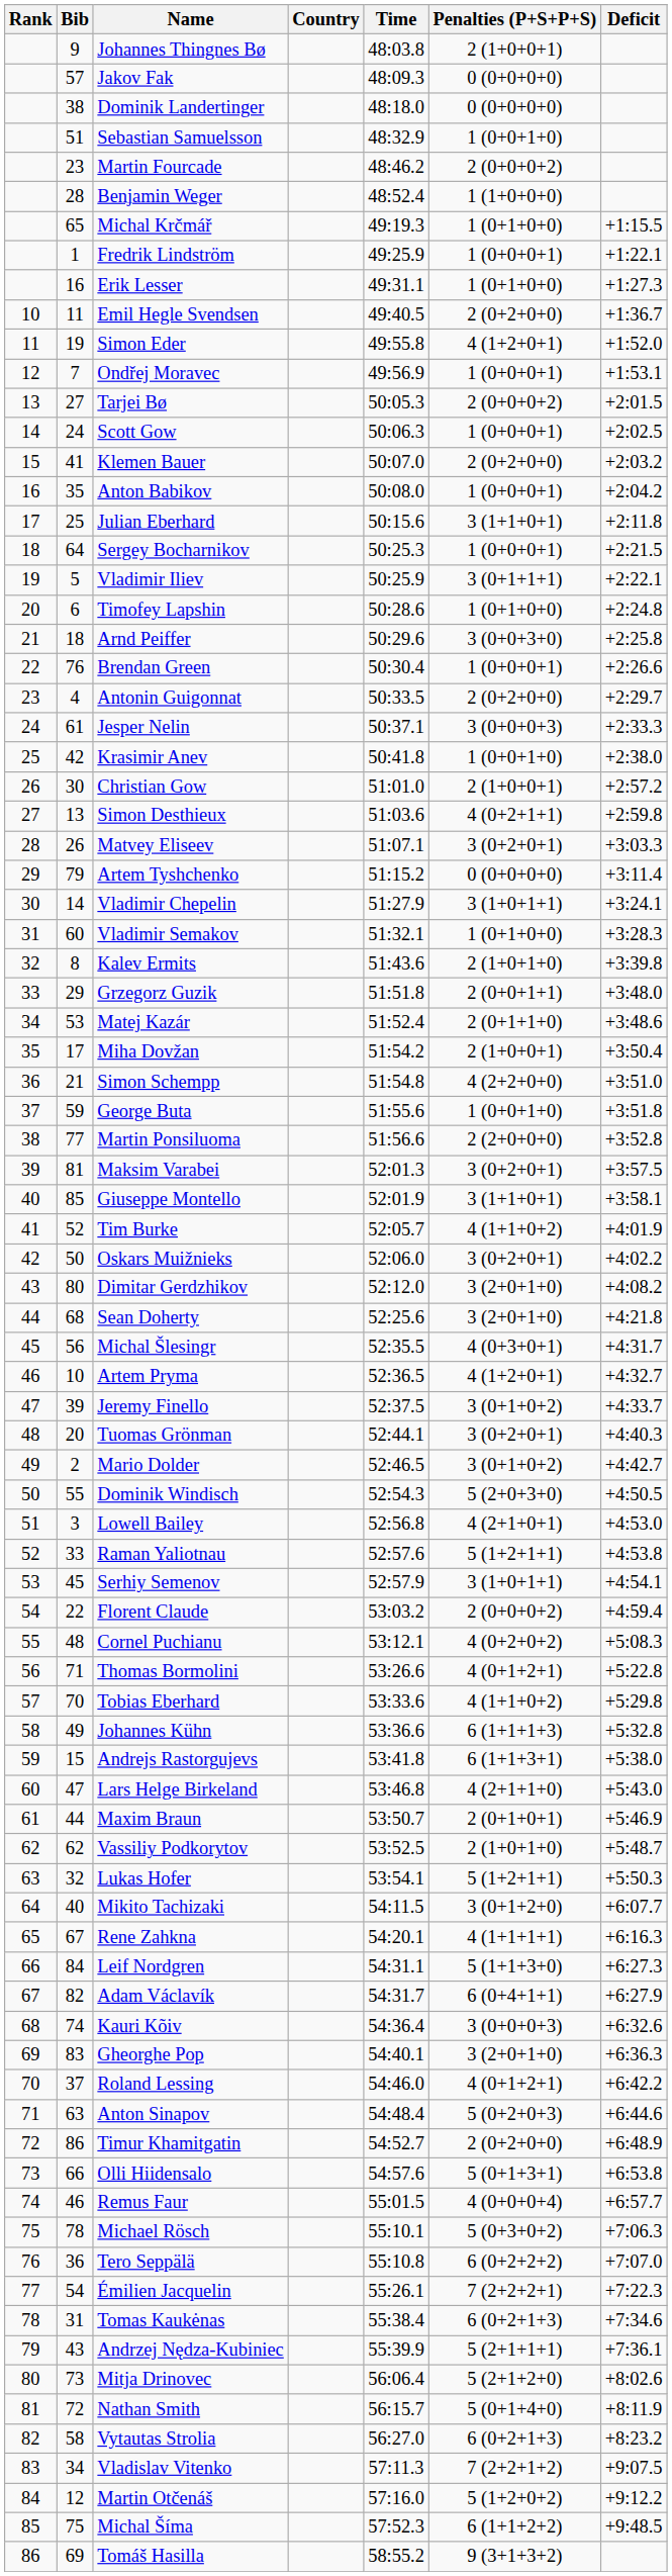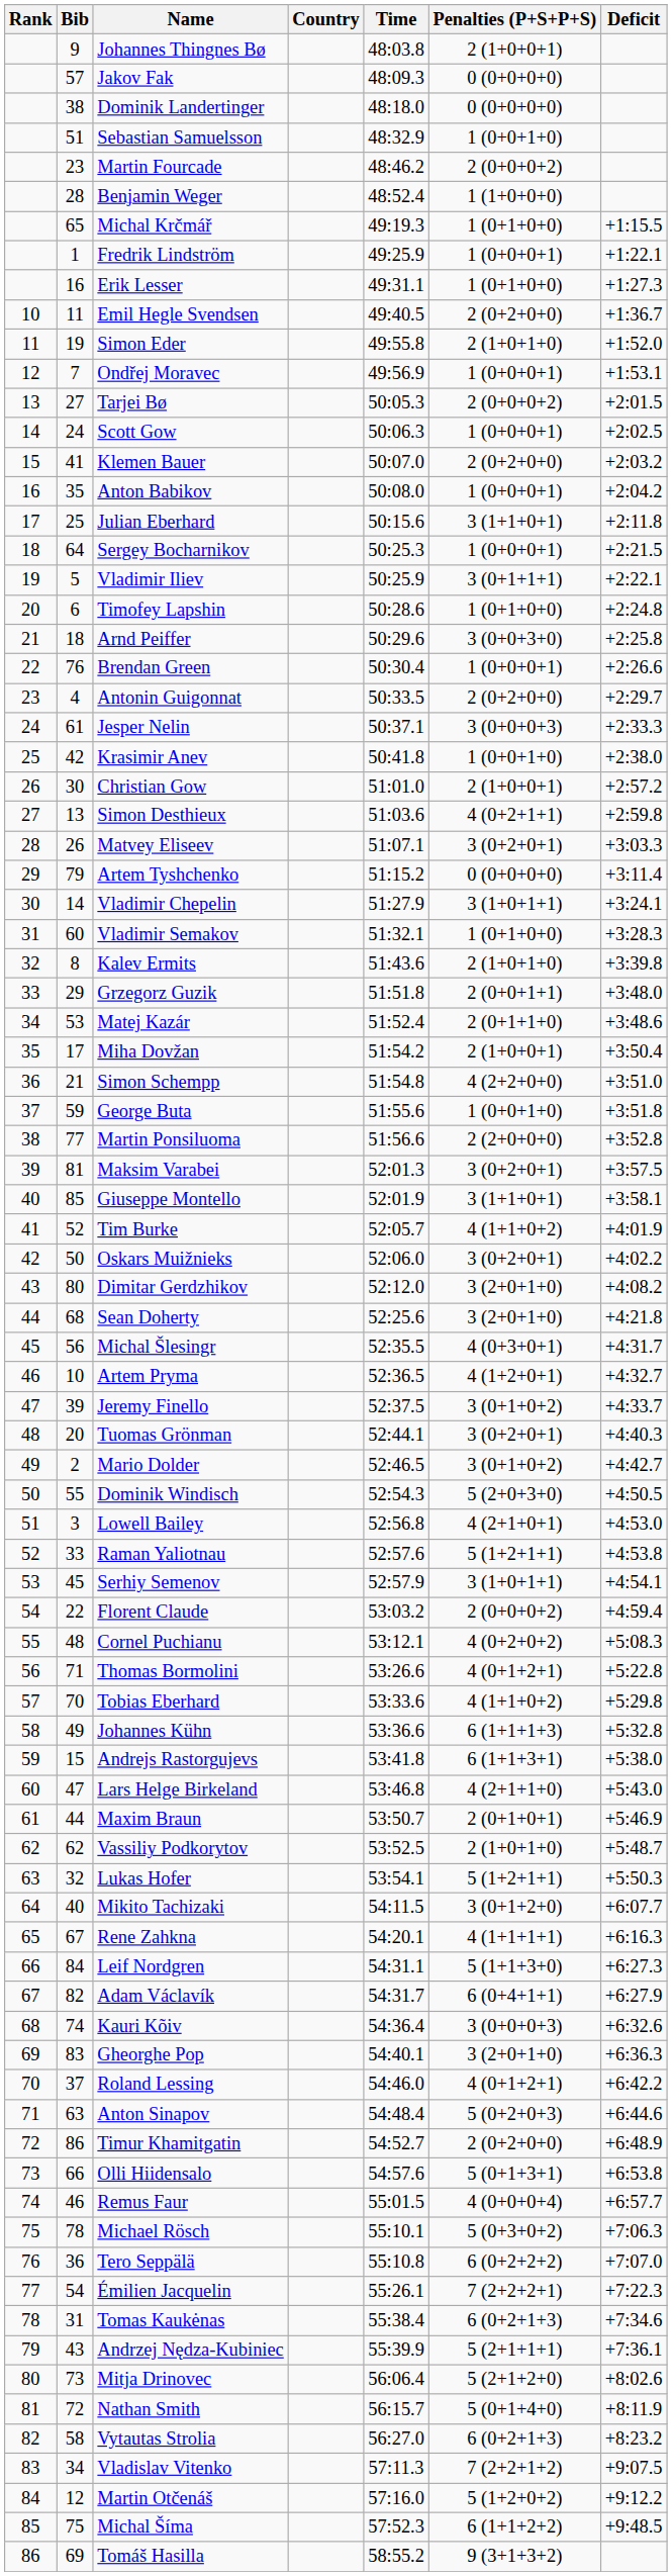 <table class="wikitable sortable" style="text-align:center">
 <tr>
 <th>Rank</th>
 <th>Bib</th>
 <th>Name</th>
 <th>Country</th>
 <th>Time</th>
 <th>Penalties (P+S+P+S)</th>
 <th>Deficit</th>
 </tr>
 <tr>
 <td></td>
 <td>9</td>
 <td align=left><a href='#'>Johannes Thingnes Bø</a></td>
 <td align=left></td>
 <td>48:03.8</td>
 <td>2 (1+0+0+1)</td>
 <td></td>
 </tr>
 <tr>
 <td></td>
 <td>57</td>
 <td align=left><a href='#'>Jakov Fak</a></td>
 <td align=left></td>
 <td>48:09.3</td>
 <td>0 (0+0+0+0)</td>
 <td></td>
 </tr>
 <tr>
 <td></td>
 <td>38</td>
 <td align=left><a href='#'>Dominik Landertinger</a></td>
 <td align=left></td>
 <td>48:18.0</td>
 <td>0 (0+0+0+0)</td>
 <td></td>
 </tr>
 <tr>
 <td></td>
 <td>51</td>
 <td align=left><a href='#'>Sebastian Samuelsson</a></td>
 <td align=left></td>
 <td>48:32.9</td>
 <td>1 (0+0+1+0)</td>
 <td></td>
 </tr>
 <tr>
 <td></td>
 <td>23</td>
 <td align=left><a href='#'>Martin Fourcade</a></td>
 <td align=left></td>
 <td>48:46.2</td>
 <td>2 (0+0+0+2)</td>
 <td></td>
 </tr>
 <tr>
 <td></td>
 <td>28</td>
 <td align=left><a href='#'>Benjamin Weger</a></td>
 <td align=left></td>
 <td>48:52.4</td>
 <td>1 (1+0+0+0)</td>
 <td></td>
 </tr>
 <tr>
 <td></td>
 <td>65</td>
 <td align=left><a href='#'>Michal Krčmář</a></td>
 <td align=left></td>
 <td>49:19.3</td>
 <td>1 (0+1+0+0)</td>
 <td>+1:15.5</td>
 </tr>
 <tr>
 <td></td>
 <td>1</td>
 <td align=left><a href='#'>Fredrik Lindström</a></td>
 <td align=left></td>
 <td>49:25.9</td>
 <td>1 (0+0+0+1)</td>
 <td>+1:22.1</td>
 </tr>
 <tr>
 <td></td>
 <td>16</td>
 <td align=left><a href='#'>Erik Lesser</a></td>
 <td align=left></td>
 <td>49:31.1</td>
 <td>1 (0+1+0+0)</td>
 <td>+1:27.3</td>
 </tr>
 <tr>
 <td>10</td>
 <td>11</td>
 <td align=left><a href='#'>Emil Hegle Svendsen</a></td>
 <td align=left></td>
 <td>49:40.5</td>
 <td>2 (0+2+0+0)</td>
 <td>+1:36.7</td>
 </tr>
 <tr>
 <td>11</td>
 <td>19</td>
 <td align=left><a href='#'>Simon Eder</a></td>
 <td align=left></td>
 <td>49:55.8</td>
-<td>4 (1+2+0+1)</td>
+<td>2 (1+0+1+0)</td>
 <td>+1:52.0</td>
 </tr>
 <tr>
 <td>12</td>
 <td>7</td>
 <td align=left><a href='#'>Ondřej Moravec</a></td>
 <td align=left></td>
 <td>49:56.9</td>
 <td>1 (0+0+0+1)</td>
 <td>+1:53.1</td>
 </tr>
 <tr>
 <td>13</td>
 <td>27</td>
 <td align=left><a href='#'>Tarjei Bø</a></td>
 <td align=left></td>
 <td>50:05.3</td>
 <td>2 (0+0+0+2)</td>
 <td>+2:01.5</td>
 </tr>
 <tr>
 <td>14</td>
 <td>24</td>
 <td align=left><a href='#'>Scott Gow</a></td>
 <td align=left></td>
 <td>50:06.3</td>
 <td>1 (0+0+0+1)</td>
 <td>+2:02.5</td>
 </tr>
 <tr>
 <td>15</td>
 <td>41</td>
 <td align=left><a href='#'>Klemen Bauer</a></td>
 <td align=left></td>
 <td>50:07.0</td>
 <td>2 (0+2+0+0)</td>
 <td>+2:03.2</td>
 </tr>
 <tr>
 <td>16</td>
 <td>35</td>
 <td align=left><a href='#'>Anton Babikov</a></td>
 <td align=left></td>
 <td>50:08.0</td>
 <td>1 (0+0+0+1)</td>
 <td>+2:04.2</td>
 </tr>
 <tr>
 <td>17</td>
 <td>25</td>
 <td align=left><a href='#'>Julian Eberhard</a></td>
 <td align=left></td>
 <td>50:15.6</td>
 <td>3 (1+1+0+1)</td>
 <td>+2:11.8</td>
 </tr>
 <tr>
 <td>18</td>
 <td>64</td>
 <td align=left><a href='#'>Sergey Bocharnikov</a></td>
 <td align=left></td>
 <td>50:25.3</td>
 <td>1 (0+0+0+1)</td>
 <td>+2:21.5</td>
 </tr>
 <tr>
 <td>19</td>
 <td>5</td>
 <td align=left><a href='#'>Vladimir Iliev</a></td>
 <td align=left></td>
 <td>50:25.9</td>
 <td>3 (0+1+1+1)</td>
 <td>+2:22.1</td>
 </tr>
 <tr>
 <td>20</td>
 <td>6</td>
 <td align=left><a href='#'>Timofey Lapshin</a></td>
 <td align=left></td>
 <td>50:28.6</td>
 <td>1 (0+1+0+0)</td>
 <td>+2:24.8</td>
 </tr>
 <tr>
 <td>21</td>
 <td>18</td>
 <td align=left><a href='#'>Arnd Peiffer</a></td>
 <td align=left></td>
 <td>50:29.6</td>
 <td>3 (0+0+3+0)</td>
 <td>+2:25.8</td>
 </tr>
 <tr>
 <td>22</td>
 <td>76</td>
 <td align=left><a href='#'>Brendan Green</a></td>
 <td align=left></td>
 <td>50:30.4</td>
 <td>1 (0+0+0+1)</td>
 <td>+2:26.6</td>
 </tr>
 <tr>
 <td>23</td>
 <td>4</td>
 <td align=left><a href='#'>Antonin Guigonnat</a></td>
 <td align=left></td>
 <td>50:33.5</td>
 <td>2 (0+2+0+0)</td>
 <td>+2:29.7</td>
 </tr>
 <tr>
 <td>24</td>
 <td>61</td>
 <td align=left><a href='#'>Jesper Nelin</a></td>
 <td align=left></td>
 <td>50:37.1</td>
 <td>3 (0+0+0+3)</td>
 <td>+2:33.3</td>
 </tr>
 <tr>
 <td>25</td>
 <td>42</td>
 <td align=left><a href='#'>Krasimir Anev</a></td>
 <td align=left></td>
 <td>50:41.8</td>
 <td>1 (0+0+1+0)</td>
 <td>+2:38.0</td>
 </tr>
 <tr>
 <td>26</td>
 <td>30</td>
 <td align=left><a href='#'>Christian Gow</a></td>
 <td align=left></td>
 <td>51:01.0</td>
 <td>2 (1+0+0+1)</td>
 <td>+2:57.2</td>
 </tr>
 <tr>
 <td>27</td>
 <td>13</td>
 <td align=left><a href='#'>Simon Desthieux</a></td>
 <td align=left></td>
 <td>51:03.6</td>
 <td>4 (0+2+1+1)</td>
 <td>+2:59.8</td>
 </tr>
 <tr>
 <td>28</td>
 <td>26</td>
 <td align=left><a href='#'>Matvey Eliseev</a></td>
 <td align=left></td>
 <td>51:07.1</td>
 <td>3 (0+2+0+1)</td>
 <td>+3:03.3</td>
 </tr>
 <tr>
 <td>29</td>
 <td>79</td>
 <td align=left><a href='#'>Artem Tyshchenko</a></td>
 <td align=left></td>
 <td>51:15.2</td>
 <td>0 (0+0+0+0)</td>
 <td>+3:11.4</td>
 </tr>
 <tr>
 <td>30</td>
 <td>14</td>
 <td align=left><a href='#'>Vladimir Chepelin</a></td>
 <td align=left></td>
 <td>51:27.9</td>
 <td>3 (1+0+1+1)</td>
 <td>+3:24.1</td>
 </tr>
 <tr>
 <td>31</td>
 <td>60</td>
 <td align=left><a href='#'>Vladimir Semakov</a></td>
 <td align=left></td>
 <td>51:32.1</td>
 <td>1 (0+1+0+0)</td>
 <td>+3:28.3</td>
 </tr>
 <tr>
 <td>32</td>
 <td>8</td>
 <td align=left><a href='#'>Kalev Ermits</a></td>
 <td align=left></td>
 <td>51:43.6</td>
 <td>2 (1+0+1+0)</td>
 <td>+3:39.8</td>
 </tr>
 <tr>
 <td>33</td>
 <td>29</td>
 <td align=left><a href='#'>Grzegorz Guzik</a></td>
 <td align=left></td>
 <td>51:51.8</td>
 <td>2 (0+0+1+1)</td>
 <td>+3:48.0</td>
 </tr>
 <tr>
 <td>34</td>
 <td>53</td>
 <td align=left><a href='#'>Matej Kazár</a></td>
 <td align=left></td>
 <td>51:52.4</td>
 <td>2 (0+1+1+0)</td>
 <td>+3:48.6</td>
 </tr>
 <tr>
 <td>35</td>
 <td>17</td>
 <td align=left><a href='#'>Miha Dovžan</a></td>
 <td align=left></td>
 <td>51:54.2</td>
 <td>2 (1+0+0+1)</td>
 <td>+3:50.4</td>
 </tr>
 <tr>
 <td>36</td>
 <td>21</td>
 <td align=left><a href='#'>Simon Schempp</a></td>
 <td align=left></td>
 <td>51:54.8</td>
 <td>4 (2+2+0+0)</td>
 <td>+3:51.0</td>
 </tr>
 <tr>
 <td>37</td>
 <td>59</td>
 <td align=left><a href='#'>George Buta</a></td>
 <td align=left></td>
 <td>51:55.6</td>
 <td>1 (0+0+1+0)</td>
 <td>+3:51.8</td>
 </tr>
 <tr>
 <td>38</td>
 <td>77</td>
 <td align=left><a href='#'>Martin Ponsiluoma</a></td>
 <td align=left></td>
 <td>51:56.6</td>
 <td>2 (2+0+0+0)</td>
 <td>+3:52.8</td>
 </tr>
 <tr>
 <td>39</td>
 <td>81</td>
 <td align=left><a href='#'>Maksim Varabei</a></td>
 <td align=left></td>
 <td>52:01.3</td>
 <td>3 (0+2+0+1)</td>
 <td>+3:57.5</td>
 </tr>
 <tr>
 <td>40</td>
 <td>85</td>
 <td align=left><a href='#'>Giuseppe Montello</a></td>
 <td align=left></td>
 <td>52:01.9</td>
 <td>3 (1+1+0+1)</td>
 <td>+3:58.1</td>
 </tr>
 <tr>
 <td>41</td>
 <td>52</td>
 <td align=left><a href='#'>Tim Burke</a></td>
 <td align=left></td>
 <td>52:05.7</td>
 <td>4 (1+1+0+2)</td>
 <td>+4:01.9</td>
 </tr>
 <tr>
 <td>42</td>
 <td>50</td>
 <td align=left><a href='#'>Oskars Muižnieks</a></td>
 <td align=left></td>
 <td>52:06.0</td>
 <td>3 (0+2+0+1)</td>
 <td>+4:02.2</td>
 </tr>
 <tr>
 <td>43</td>
 <td>80</td>
 <td align=left><a href='#'>Dimitar Gerdzhikov</a></td>
 <td align=left></td>
 <td>52:12.0</td>
 <td>3 (2+0+1+0)</td>
 <td>+4:08.2</td>
 </tr>
 <tr>
 <td>44</td>
 <td>68</td>
 <td align=left><a href='#'>Sean Doherty</a></td>
 <td align=left></td>
 <td>52:25.6</td>
 <td>3 (2+0+1+0)</td>
 <td>+4:21.8</td>
 </tr>
 <tr>
 <td>45</td>
 <td>56</td>
 <td align=left><a href='#'>Michal Šlesingr</a></td>
 <td align=left></td>
 <td>52:35.5</td>
 <td>4 (0+3+0+1)</td>
 <td>+4:31.7</td>
 </tr>
 <tr>
 <td>46</td>
 <td>10</td>
 <td align=left><a href='#'>Artem Pryma</a></td>
 <td align=left></td>
 <td>52:36.5</td>
 <td>4 (1+2+0+1)</td>
 <td>+4:32.7</td>
 </tr>
 <tr>
 <td>47</td>
 <td>39</td>
 <td align=left><a href='#'>Jeremy Finello</a></td>
 <td align=left></td>
 <td>52:37.5</td>
 <td>3 (0+1+0+2)</td>
 <td>+4:33.7</td>
 </tr>
 <tr>
 <td>48</td>
 <td>20</td>
 <td align=left><a href='#'>Tuomas Grönman</a></td>
 <td align=left></td>
 <td>52:44.1</td>
 <td>3 (0+2+0+1)</td>
 <td>+4:40.3</td>
 </tr>
 <tr>
 <td>49</td>
 <td>2</td>
 <td align=left><a href='#'>Mario Dolder</a></td>
 <td align=left></td>
 <td>52:46.5</td>
 <td>3 (0+1+0+2)</td>
 <td>+4:42.7</td>
 </tr>
 <tr>
 <td>50</td>
 <td>55</td>
 <td align=left><a href='#'>Dominik Windisch</a></td>
 <td align=left></td>
 <td>52:54.3</td>
 <td>5 (2+0+3+0)</td>
 <td>+4:50.5</td>
 </tr>
 <tr>
 <td>51</td>
 <td>3</td>
 <td align=left><a href='#'>Lowell Bailey</a></td>
 <td align=left></td>
 <td>52:56.8</td>
 <td>4 (2+1+0+1)</td>
 <td>+4:53.0</td>
 </tr>
 <tr>
 <td>52</td>
 <td>33</td>
 <td align=left><a href='#'>Raman Yaliotnau</a></td>
 <td align=left></td>
 <td>52:57.6</td>
 <td>5 (1+2+1+1)</td>
 <td>+4:53.8</td>
 </tr>
 <tr>
 <td>53</td>
 <td>45</td>
 <td align=left><a href='#'>Serhiy Semenov</a></td>
 <td align=left></td>
 <td>52:57.9</td>
 <td>3 (1+0+1+1)</td>
 <td>+4:54.1</td>
 </tr>
 <tr>
 <td>54</td>
 <td>22</td>
 <td align=left><a href='#'>Florent Claude</a></td>
 <td align=left></td>
 <td>53:03.2</td>
 <td>2 (0+0+0+2)</td>
 <td>+4:59.4</td>
 </tr>
 <tr>
 <td>55</td>
 <td>48</td>
 <td align=left><a href='#'>Cornel Puchianu</a></td>
 <td align=left></td>
 <td>53:12.1</td>
 <td>4 (0+2+0+2)</td>
 <td>+5:08.3</td>
 </tr>
 <tr>
 <td>56</td>
 <td>71</td>
 <td align=left><a href='#'>Thomas Bormolini</a></td>
 <td align=left></td>
 <td>53:26.6</td>
 <td>4 (0+1+2+1)</td>
 <td>+5:22.8</td>
 </tr>
 <tr>
 <td>57</td>
 <td>70</td>
 <td align=left><a href='#'>Tobias Eberhard</a></td>
 <td align=left></td>
 <td>53:33.6</td>
 <td>4 (1+1+0+2)</td>
 <td>+5:29.8</td>
 </tr>
 <tr>
 <td>58</td>
 <td>49</td>
 <td align=left><a href='#'>Johannes Kühn</a></td>
 <td align=left></td>
 <td>53:36.6</td>
 <td>6 (1+1+1+3)</td>
 <td>+5:32.8</td>
 </tr>
 <tr>
 <td>59</td>
 <td>15</td>
 <td align=left><a href='#'>Andrejs Rastorgujevs</a></td>
 <td align=left></td>
 <td>53:41.8</td>
 <td>6 (1+1+3+1)</td>
 <td>+5:38.0</td>
 </tr>
 <tr>
 <td>60</td>
 <td>47</td>
 <td align=left><a href='#'>Lars Helge Birkeland</a></td>
 <td align=left></td>
 <td>53:46.8</td>
 <td>4 (2+1+1+0)</td>
 <td>+5:43.0</td>
 </tr>
 <tr>
 <td>61</td>
 <td>44</td>
 <td align=left><a href='#'>Maxim Braun</a></td>
 <td align=left></td>
 <td>53:50.7</td>
 <td>2 (0+1+0+1)</td>
 <td>+5:46.9</td>
 </tr>
 <tr>
 <td>62</td>
 <td>62</td>
 <td align=left><a href='#'>Vassiliy Podkorytov</a></td>
 <td align=left></td>
 <td>53:52.5</td>
 <td>2 (1+0+1+0)</td>
 <td>+5:48.7</td>
 </tr>
 <tr>
 <td>63</td>
 <td>32</td>
 <td align=left><a href='#'>Lukas Hofer</a></td>
 <td align=left></td>
 <td>53:54.1</td>
 <td>5 (1+2+1+1)</td>
 <td>+5:50.3</td>
 </tr>
 <tr>
 <td>64</td>
 <td>40</td>
 <td align=left><a href='#'>Mikito Tachizaki</a></td>
 <td align=left></td>
 <td>54:11.5</td>
 <td>3 (0+1+2+0)</td>
 <td>+6:07.7</td>
 </tr>
 <tr>
 <td>65</td>
 <td>67</td>
 <td align=left><a href='#'>Rene Zahkna</a></td>
 <td align=left></td>
 <td>54:20.1</td>
 <td>4 (1+1+1+1)</td>
 <td>+6:16.3</td>
 </tr>
 <tr>
 <td>66</td>
 <td>84</td>
 <td align=left><a href='#'>Leif Nordgren</a></td>
 <td align=left></td>
 <td>54:31.1</td>
 <td>5 (1+1+3+0)</td>
 <td>+6:27.3</td>
 </tr>
 <tr>
 <td>67</td>
 <td>82</td>
 <td align=left><a href='#'>Adam Václavík</a></td>
 <td align=left></td>
 <td>54:31.7</td>
 <td>6 (0+4+1+1)</td>
 <td>+6:27.9</td>
 </tr>
 <tr>
 <td>68</td>
 <td>74</td>
 <td align=left><a href='#'>Kauri Kõiv</a></td>
 <td align=left></td>
 <td>54:36.4</td>
 <td>3 (0+0+0+3)</td>
 <td>+6:32.6</td>
 </tr>
 <tr>
 <td>69</td>
 <td>83</td>
 <td align=left><a href='#'>Gheorghe Pop</a></td>
 <td align=left></td>
 <td>54:40.1</td>
 <td>3 (2+0+1+0)</td>
 <td>+6:36.3</td>
 </tr>
 <tr>
 <td>70</td>
 <td>37</td>
 <td align=left><a href='#'>Roland Lessing</a></td>
 <td align=left></td>
 <td>54:46.0</td>
 <td>4 (0+1+2+1)</td>
 <td>+6:42.2</td>
 </tr>
 <tr>
 <td>71</td>
 <td>63</td>
 <td align=left><a href='#'>Anton Sinapov</a></td>
 <td align=left></td>
 <td>54:48.4</td>
 <td>5 (0+2+0+3)</td>
 <td>+6:44.6</td>
 </tr>
 <tr>
 <td>72</td>
 <td>86</td>
 <td align=left><a href='#'>Timur Khamitgatin</a></td>
 <td align=left></td>
 <td>54:52.7</td>
 <td>2 (0+2+0+0)</td>
 <td>+6:48.9</td>
 </tr>
 <tr>
 <td>73</td>
 <td>66</td>
 <td align=left><a href='#'>Olli Hiidensalo</a></td>
 <td align=left></td>
 <td>54:57.6</td>
 <td>5 (0+1+3+1)</td>
 <td>+6:53.8</td>
 </tr>
 <tr>
 <td>74</td>
 <td>46</td>
 <td align=left><a href='#'>Remus Faur</a></td>
 <td align=left></td>
 <td>55:01.5</td>
 <td>4 (0+0+0+4)</td>
 <td>+6:57.7</td>
 </tr>
 <tr>
 <td>75</td>
 <td>78</td>
 <td align=left><a href='#'>Michael Rösch</a></td>
 <td align=left></td>
 <td>55:10.1</td>
 <td>5 (0+3+0+2)</td>
 <td>+7:06.3</td>
 </tr>
 <tr>
 <td>76</td>
 <td>36</td>
 <td align=left><a href='#'>Tero Seppälä</a></td>
 <td align=left></td>
 <td>55:10.8</td>
 <td>6 (0+2+2+2)</td>
 <td>+7:07.0</td>
 </tr>
 <tr>
 <td>77</td>
 <td>54</td>
 <td align=left><a href='#'>Émilien Jacquelin</a></td>
 <td align=left></td>
 <td>55:26.1</td>
 <td>7 (2+2+2+1)</td>
 <td>+7:22.3</td>
 </tr>
 <tr>
 <td>78</td>
 <td>31</td>
 <td align=left><a href='#'>Tomas Kaukėnas</a></td>
 <td align=left></td>
 <td>55:38.4</td>
 <td>6 (0+2+1+3)</td>
 <td>+7:34.6</td>
 </tr>
 <tr>
 <td>79</td>
 <td>43</td>
 <td align=left><a href='#'>Andrzej Nędza-Kubiniec</a></td>
 <td align=left></td>
 <td>55:39.9</td>
 <td>5 (2+1+1+1)</td>
 <td>+7:36.1</td>
 </tr>
 <tr>
 <td>80</td>
 <td>73</td>
 <td align=left><a href='#'>Mitja Drinovec</a></td>
 <td align=left></td>
 <td>56:06.4</td>
 <td>5 (2+1+2+0)</td>
 <td>+8:02.6</td>
 </tr>
 <tr>
 <td>81</td>
 <td>72</td>
 <td align=left><a href='#'>Nathan Smith</a></td>
 <td align=left></td>
 <td>56:15.7</td>
 <td>5 (0+1+4+0)</td>
 <td>+8:11.9</td>
 </tr>
 <tr>
 <td>82</td>
 <td>58</td>
 <td align=left><a href='#'>Vytautas Strolia</a></td>
 <td align=left></td>
 <td>56:27.0</td>
 <td>6 (0+2+1+3)</td>
 <td>+8:23.2</td>
 </tr>
 <tr>
 <td>83</td>
 <td>34</td>
 <td align=left><a href='#'>Vladislav Vitenko</a></td>
 <td align=left></td>
 <td>57:11.3</td>
 <td>7 (2+2+1+2)</td>
 <td>+9:07.5</td>
 </tr>
 <tr>
 <td>84</td>
 <td>12</td>
 <td align=left><a href='#'>Martin Otčenáš</a></td>
 <td align=left></td>
 <td>57:16.0</td>
 <td>5 (1+2+0+2)</td>
 <td>+9:12.2</td>
 </tr>
 <tr>
 <td>85</td>
 <td>75</td>
 <td align=left><a href='#'>Michal Šíma</a></td>
 <td align=left></td>
 <td>57:52.3</td>
 <td>6 (1+1+2+2)</td>
 <td>+9:48.5</td>
 </tr>
 <tr>
 <td>86</td>
 <td>69</td>
 <td align=left><a href='#'>Tomáš Hasilla</a></td>
 <td align=left></td>
 <td>58:55.2</td>
 <td>9 (3+1+3+2)</td>
 <td></td>
 </tr>
 </table>
